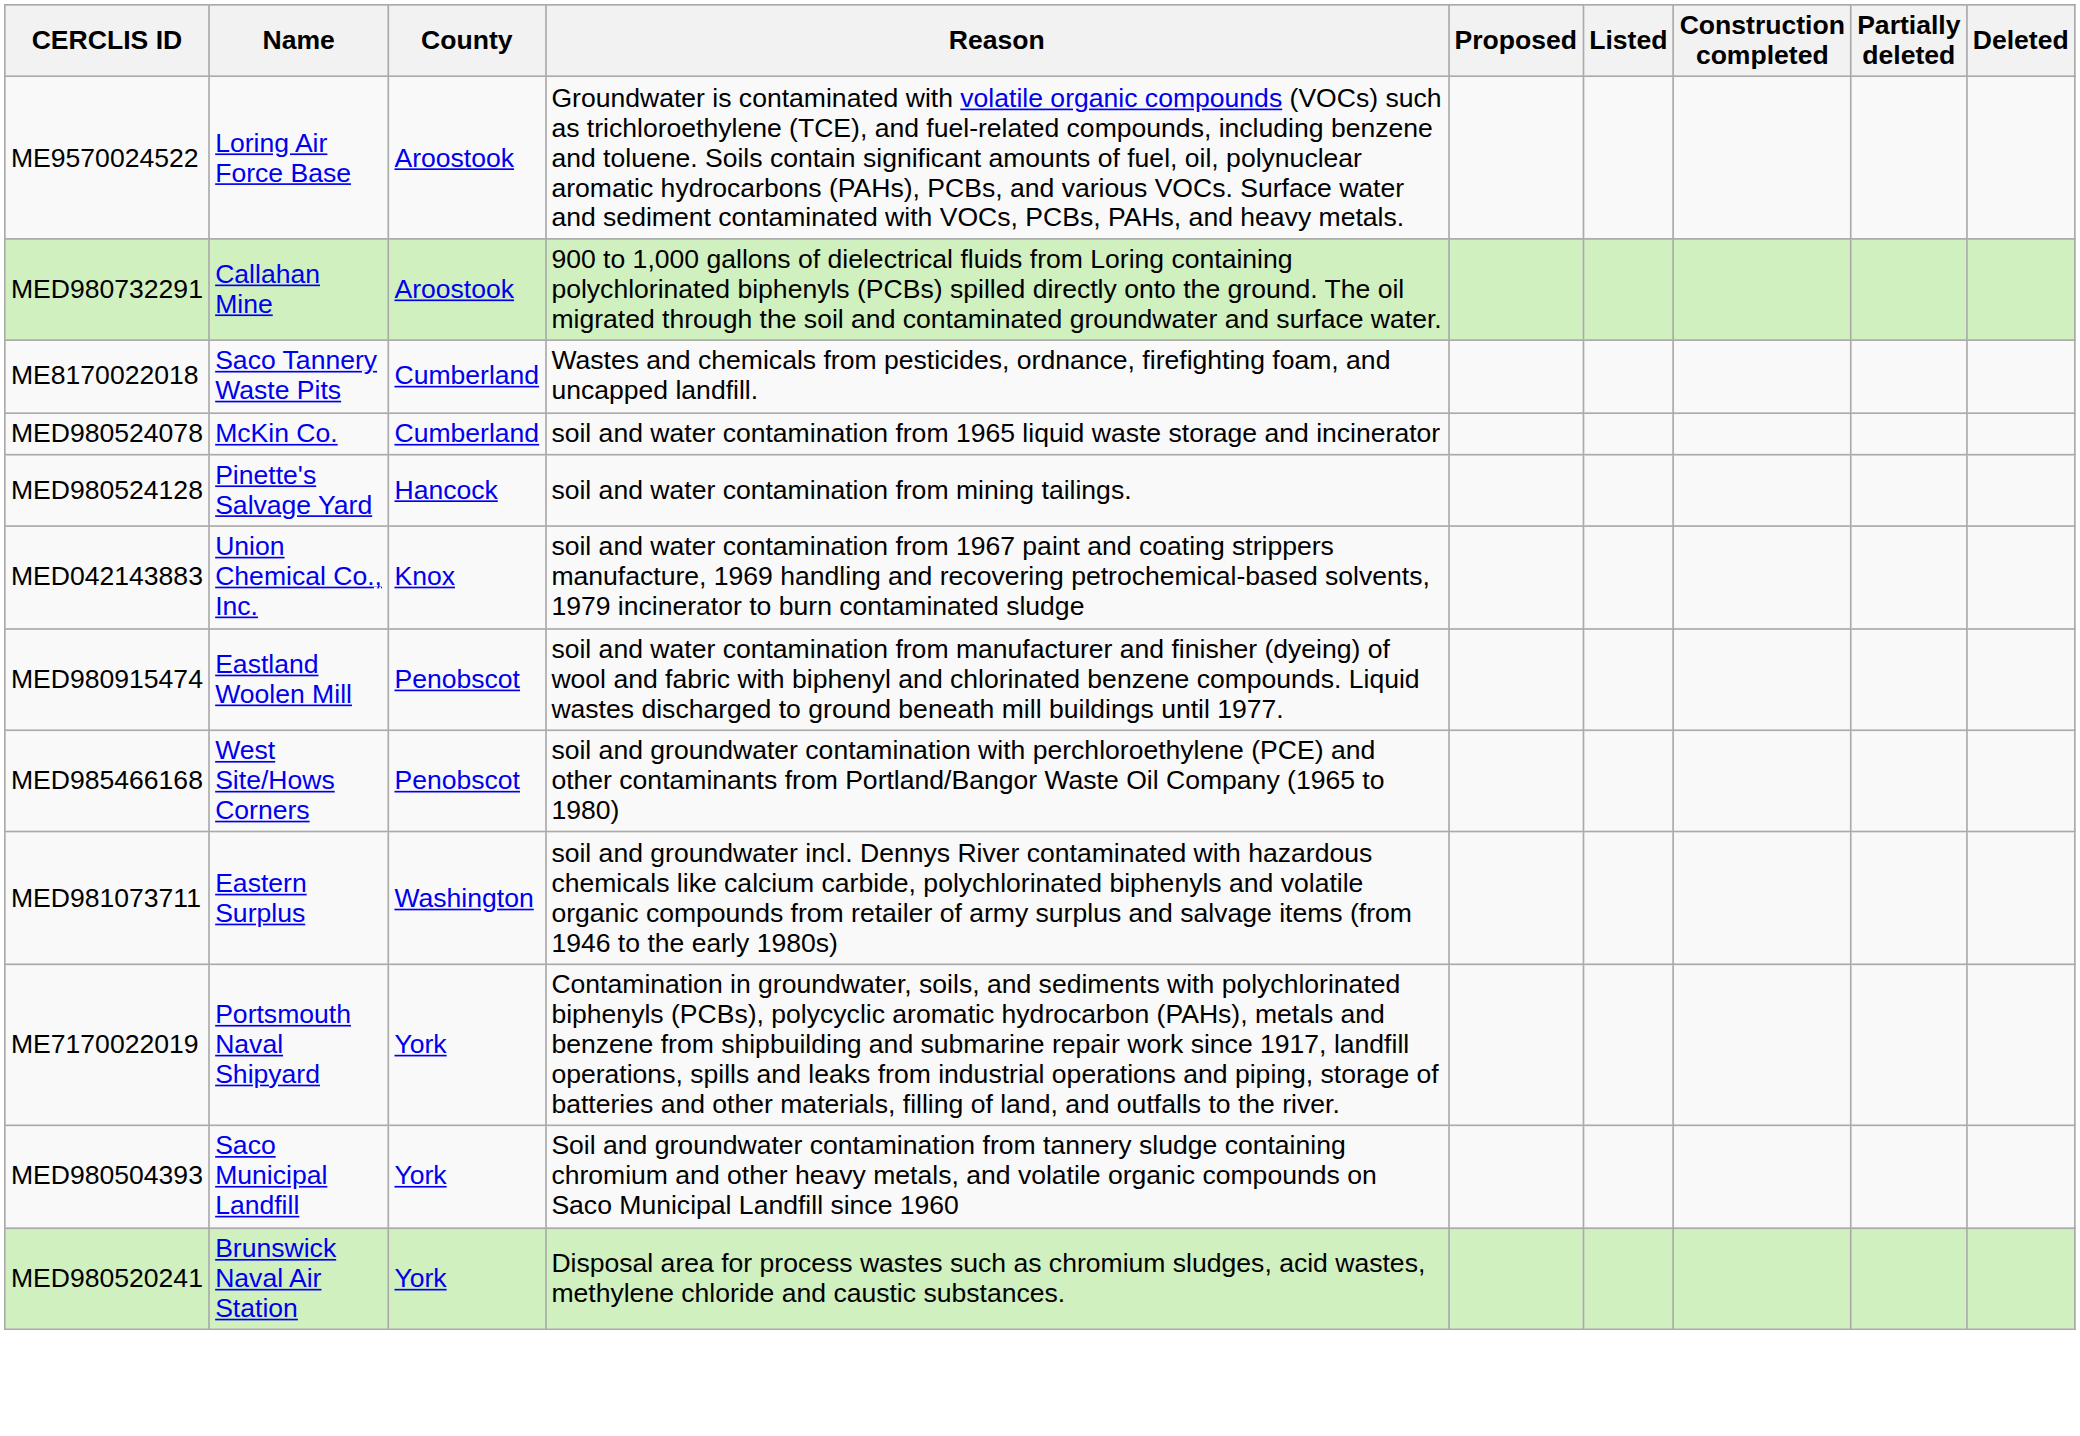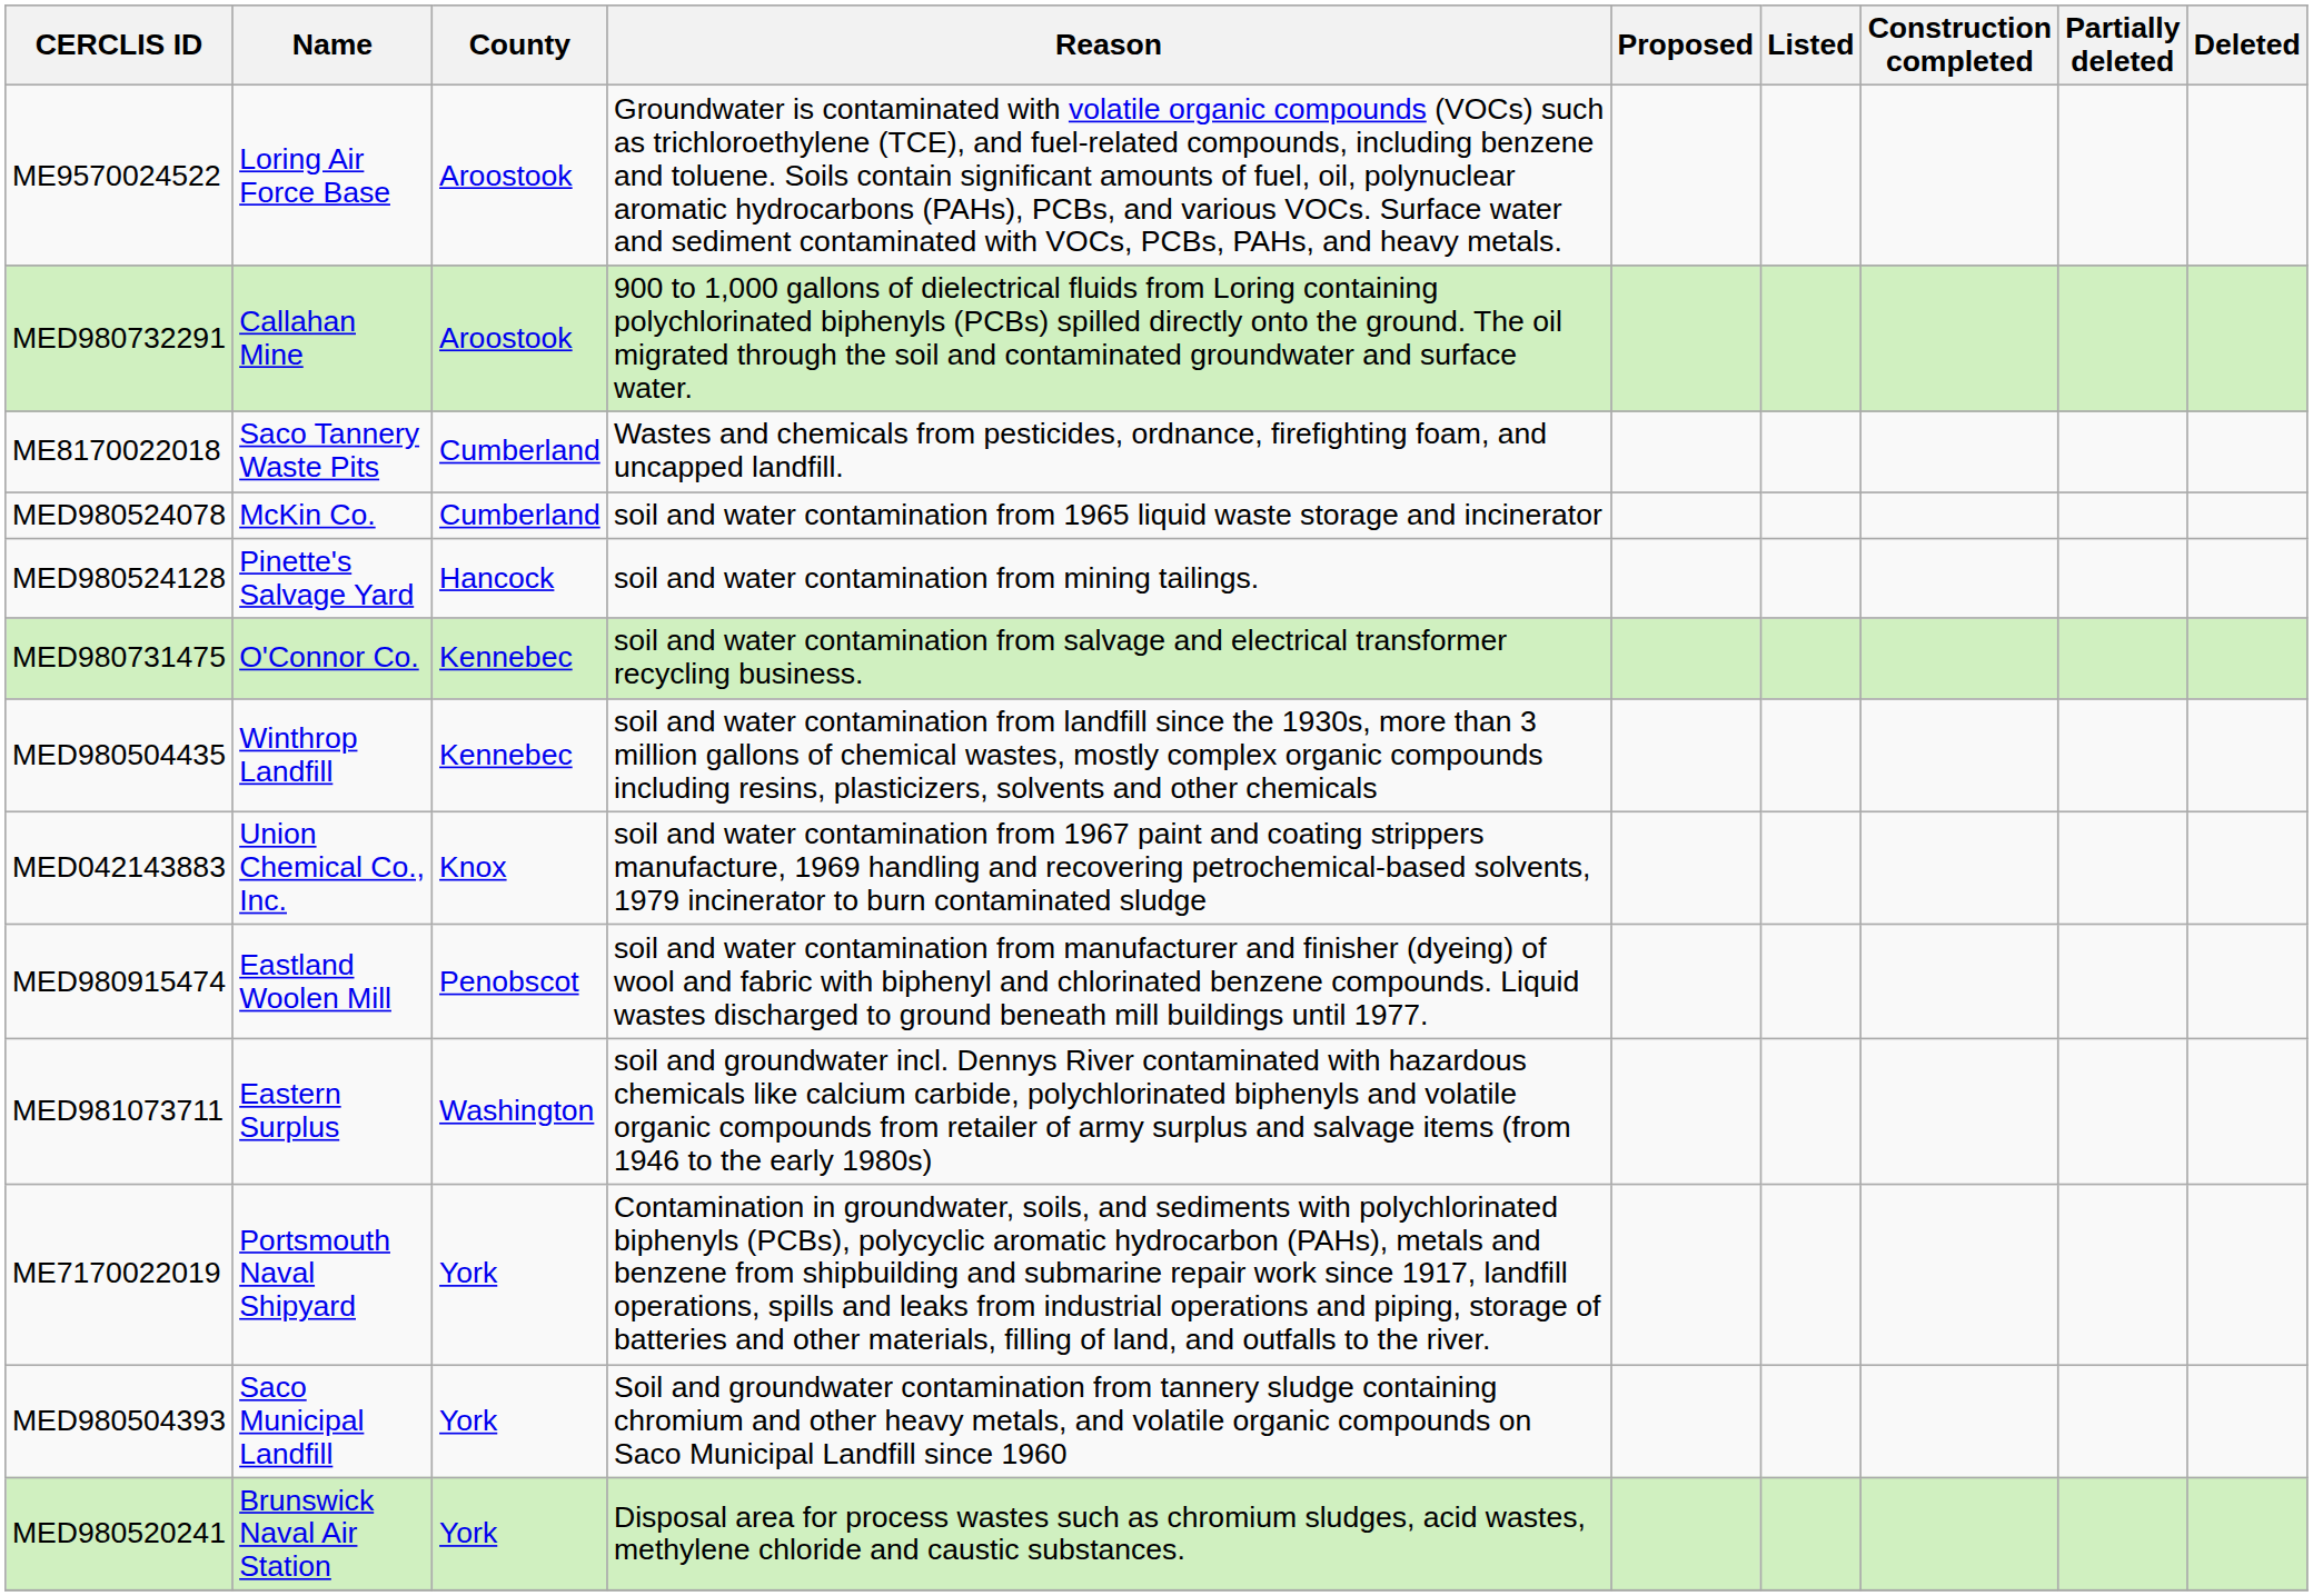 <table class="wikitable sortable">
 <tr>
 <th>CERCLIS ID</th>
 <th>Name</th>
 <th>County</th>
 <th>Reason</th>
 <th>Proposed</th>
 <th>Listed</th>
 <th>Construction<br>completed</th>
 <th>Partially<br>deleted</th>
 <th>Deleted</th>
 </tr>
 <tr>
 <td>ME9570024522</td>
 <td><a href='#'>Loring Air Force Base</a></td>
 <td><a href='#'>Aroostook</a></td>
 <td>Groundwater is contaminated with <a href='#'>volatile organic compounds</a> (VOCs) such as trichloroethylene (TCE), and fuel-related compounds, including benzene and toluene. Soils contain significant amounts of fuel, oil, polynuclear aromatic hydrocarbons (PAHs), PCBs, and various VOCs. Surface water and sediment contaminated with VOCs, PCBs, PAHs, and heavy metals.</td>
 <td></td>
 <td></td>
 <td></td>
 <td></td>
 <td></td>
 </tr>
 <tr style="background:#d0f0c0">
 <td>MED980732291</td>
 <td><a href='#'>Callahan Mine</a></td>
 <td><a href='#'>Aroostook</a></td>
 <td>900 to 1,000 gallons of dielectrical fluids from Loring containing polychlorinated biphenyls (PCBs) spilled directly onto the ground. The oil migrated through the soil and contaminated groundwater and surface water.</td>
 <td></td>
 <td></td>
 <td></td>
 <td></td>
 <td></td>
 </tr>
 <tr>
 <td>ME8170022018</td>
 <td><a href='#'>Saco Tannery Waste Pits</a></td>
 <td><a href='#'>Cumberland</a></td>
 <td>Wastes and chemicals from pesticides, ordnance, firefighting foam, and uncapped landfill.</td>
 <td></td>
 <td></td>
 <td></td>
 <td></td>
 <td></td>
 </tr>
 <tr>
 <td>MED980524078</td>
 <td><a href='#'>McKin Co.</a></td>
 <td><a href='#'>Cumberland</a></td>
 <td>soil and water contamination from 1965 liquid waste storage and incinerator </td>
 <td></td>
 <td></td>
 <td></td>
 <td></td>
 <td></td>
 </tr>
 <tr>
 <td>MED980524128</td>
 <td><a href='#'>Pinette's Salvage Yard</a></td>
 <td><a href='#'>Hancock</a></td>
 <td>soil and water contamination from mining tailings.</td>
 <td></td>
 <td></td>
 <td></td>
 <td></td>
 <td></td>
 </tr>
+<tr style="background:#d0f0c0">
+<td>MED980731475</td>
+<td><a href='#'>O'Connor Co.</a></td>
+<td><a href='#'>Kennebec</a></td>
+<td>soil and water contamination from salvage and electrical transformer recycling business.</td>
+<td></td>
+<td></td>
+<td></td>
+<td></td>
+<td></td>
+</tr>
+<tr>
+<td>MED980504435</td>
+<td><a href='#'>Winthrop Landfill</a></td>
+<td><a href='#'>Kennebec</a></td>
+<td>soil and water contamination from landfill since the 1930s, more than 3 million gallons of chemical wastes, mostly complex organic compounds including resins, plasticizers, solvents and other chemicals</td>
+<td></td>
+<td></td>
+<td></td>
+<td></td>
+<td></td>
+</tr>
 <tr>
 <td>MED042143883</td>
 <td><a href='#'>Union Chemical Co., Inc.</a></td>
 <td><a href='#'>Knox</a></td>
 <td>soil and water contamination from 1967 paint and coating strippers manufacture, 1969 handling and recovering petrochemical-based solvents, 1979 incinerator to burn contaminated sludge</td>
 <td></td>
 <td></td>
 <td></td>
 <td></td>
 <td></td>
 </tr>
 <tr>
 <td>MED980915474</td>
 <td><a href='#'>Eastland Woolen Mill</a></td>
 <td><a href='#'>Penobscot</a></td>
 <td>soil and water contamination from manufacturer and finisher (dyeing) of wool and fabric with biphenyl and chlorinated benzene compounds. Liquid wastes discharged to ground beneath mill buildings until 1977. </td>
-<td></td>
-<td></td>
-<td></td>
-<td></td>
-<td></td>
-</tr>
-<tr>
-<td>MED985466168</td>
-<td><a href='#'>West Site/Hows Corners</a></td>
-<td><a href='#'>Penobscot</a></td>
-<td>soil and groundwater contamination with perchloroethylene (PCE) and other contaminants from Portland/Bangor Waste Oil Company (1965 to 1980)</td>
 <td></td>
 <td></td>
 <td></td>
 <td></td>
 <td></td>
 </tr>
 <tr>
 <td>MED981073711</td>
 <td><a href='#'>Eastern Surplus</a></td>
 <td><a href='#'>Washington</a></td>
 <td>soil and groundwater incl. Dennys River contaminated with hazardous chemicals like calcium carbide, polychlorinated biphenyls and volatile organic compounds from retailer of army surplus and salvage items (from 1946 to the early 1980s)</td>
 <td></td>
 <td></td>
 <td></td>
 <td></td>
 <td></td>
 </tr>
 <tr>
 <td>ME7170022019</td>
 <td><a href='#'>Portsmouth Naval Shipyard</a></td>
 <td><a href='#'>York</a></td>
 <td>Contamination in groundwater, soils, and sediments with polychlorinated biphenyls (PCBs), polycyclic aromatic hydrocarbon (PAHs), metals and benzene from shipbuilding and submarine repair work since 1917, landfill operations, spills and leaks from industrial operations and piping, storage of batteries and other materials, filling of land, and outfalls to the river.</td>
 <td></td>
 <td></td>
 <td></td>
 <td></td>
 <td></td>
 </tr>
 <tr>
 <td>MED980504393</td>
 <td><a href='#'>Saco Municipal Landfill</a></td>
 <td><a href='#'>York</a></td>
 <td>Soil and groundwater contamination from tannery sludge containing chromium and other heavy metals, and volatile organic compounds on Saco Municipal Landfill since 1960</td>
 <td></td>
 <td></td>
 <td></td>
 <td></td>
 <td></td>
 </tr>
 <tr style="background:#d0f0c0">
 <td>MED980520241</td>
 <td><a href='#'>Brunswick Naval Air Station</a></td>
 <td><a href='#'>York</a></td>
 <td>Disposal area for process wastes such as chromium sludges, acid wastes, methylene chloride and caustic substances.</td>
 <td></td>
 <td></td>
 <td></td>
 <td></td>
 <td></td>
 </tr>
 <tr>
 </tr>
 </table>
